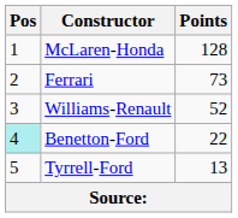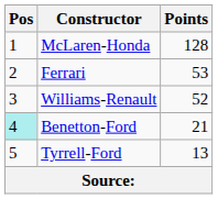 <table class="wikitable" style="font-size: 95%;">
 <tr>
 <th>Pos</th>
 <th>Constructor</th>
 <th>Points</th>
 </tr>
 <tr>
 <td>1</td>
 <td> <a href='#'>McLaren</a>-<a href='#'>Honda</a></td>
 <td align=right>128</td>
 </tr>
 <tr>
 <td>2</td>
 <td> <a href='#'>Ferrari</a></td>
-<td align=right>73</td>
+<td align=right>53</td>
 </tr>
 <tr>
 <td>3</td>
 <td> <a href='#'>Williams</a>-<a href='#'>Renault</a></td>
 <td align=right>52</td>
 </tr>
 <tr>
 <td style="background: paleturquoise;">4</td>
 <td> <a href='#'>Benetton</a>-<a href='#'>Ford</a></td>
-<td align=right>22</td>
+<td align=right>21</td>
 </tr>
 <tr>
 <td>5</td>
 <td> <a href='#'>Tyrrell</a>-<a href='#'>Ford</a></td>
 <td align=right>13</td>
 </tr>
 <tr>
 <th colspan=4>Source:</th>
 </tr>
 </table>
